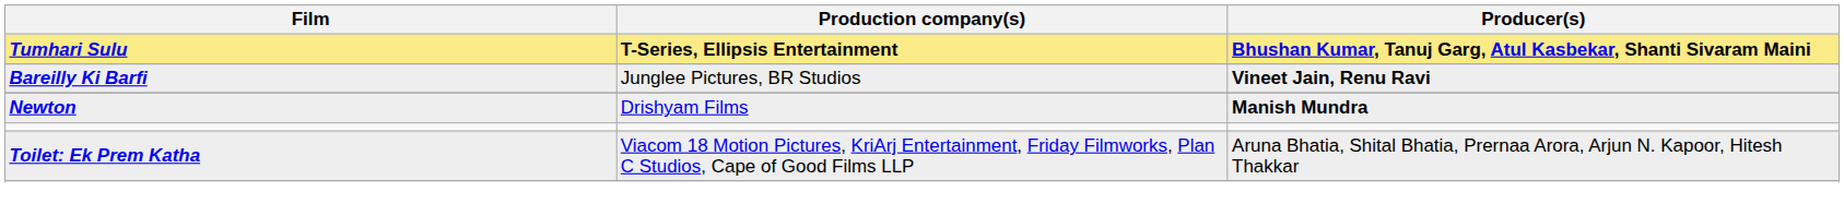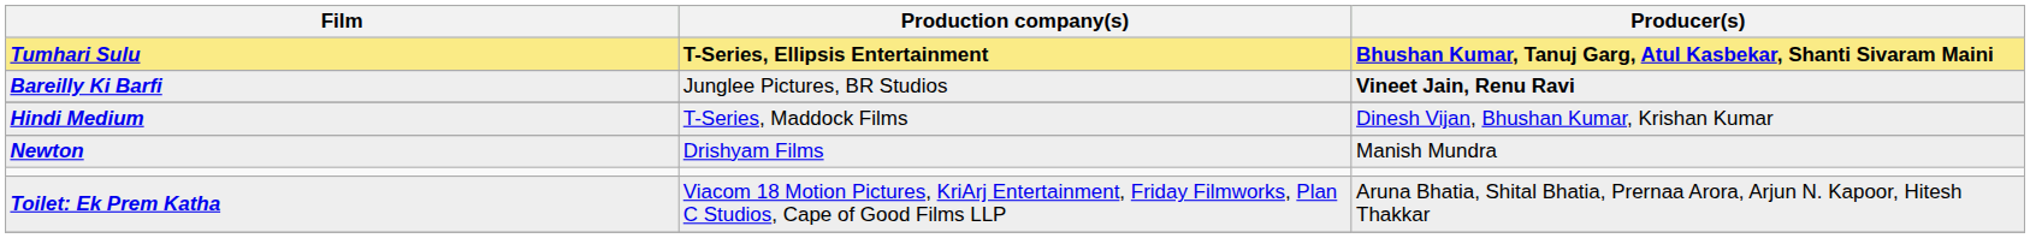 <table class="wikitable" border="1" width="100%">
 <tr style="background:#bebe">
 <th width="33%">Film</th>
 <th width="33%">Production company(s)</th>
 <th width="33%">Producer(s)</th>
 </tr>
 <tr style="background:#FAEB86">
 <td><strong><em><a href='#'>Tumhari Sulu</a></em></strong></td>
 <td><strong>T-Series, Ellipsis Entertainment</strong></td>
 <td><strong><a href='#'>Bhushan Kumar</a>, Tanuj Garg, <a href='#'>Atul Kasbekar</a>, Shanti Sivaram Maini</strong></td>
 </tr>
 <tr>
 </tr>
 <tr style="background:#EEEEEE">
 <td><strong><em><a href='#'>Bareilly Ki Barfi</a></em></strong></td>
 <td>Junglee Pictures, BR Studios</td>
 <td><strong>Vineet Jain, Renu Ravi</strong></td>
 </tr>
 <tr>
 </tr>
+<tr style="background:#EEEEEE">
+<td><strong><em><a href='#'>Hindi Medium</a></em></strong></td>
+<td><a href='#'>T-Series</a>, Maddock Films</td>
+<td><a href='#'>Dinesh Vijan</a>, <a href='#'>Bhushan Kumar</a>, Krishan Kumar</td>
+</tr>
 <tr>
 </tr>
 <tr style="background:#EEEEEE">
 <td><strong><em><a href='#'>Newton</a></em></strong></td>
 <td><a href='#'>Drishyam Films</a></td>
-<td><strong>Manish Mundra</strong></td>
+<td>Manish Mundra</td>
 </tr>
 <tr>
 <td></td>
 <td></td>
 <td></td>
 </tr>
 <tr style="background:#EEEEEE">
 <td><strong><em><a href='#'>Toilet: Ek Prem Katha</a></em></strong></td>
 <td><a href='#'>Viacom 18 Motion Pictures</a>, <a href='#'>KriArj Entertainment</a>, <a href='#'>Friday Filmworks</a>, <a href='#'>Plan C Studios</a>, Cape of Good Films LLP</td>
 <td>Aruna Bhatia, Shital Bhatia, Prernaa Arora, Arjun N. Kapoor, Hitesh Thakkar</td>
 </tr>
 <tr>
 </tr>
 <tr style="background:#EEEEEE">
 </tr>
 </table>
